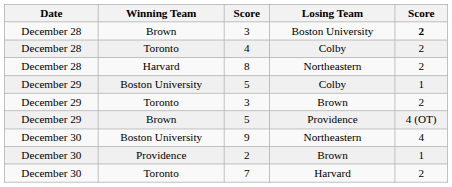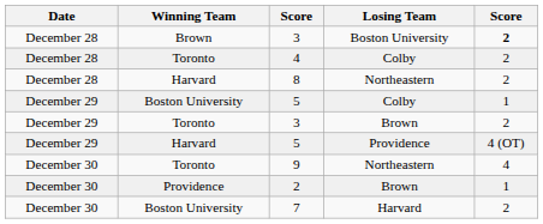 <table class="wikitable sortable" style="text-align:center" cellpadding=2 cellspacing=2 width =40%>
 <tr>
 <th>Date</th>
 <th>Winning Team</th>
 <th>Score</th>
 <th>Losing Team</th>
 <th>Score</th>
 </tr>
 <tr>
 <td>December 28</td>
 <td>Brown</td>
 <td>3</td>
 <td>Boston University</td>
 <td><strong>2</strong></td>
 </tr>
 <tr bgcolor=f0f0f0>
 <td>December 28</td>
 <td>Toronto</td>
 <td>4</td>
 <td>Colby</td>
 <td>2</td>
 </tr>
 <tr>
 <td>December 28</td>
 <td>Harvard</td>
 <td>8</td>
 <td>Northeastern</td>
 <td>2</td>
 </tr>
 <tr bgcolor=f0f0f0>
 <td>December 29</td>
 <td>Boston University</td>
 <td>5</td>
 <td>Colby</td>
 <td>1</td>
 </tr>
 <tr>
 <td>December 29</td>
 <td>Toronto</td>
 <td>3</td>
 <td>Brown</td>
 <td>2</td>
 </tr>
 <tr bgcolor=f0f0f0>
 <td>December 29</td>
-<td>Brown</td>
+<td>Harvard</td>
 <td>5</td>
 <td>Providence</td>
 <td>4 (OT)</td>
 </tr>
 <tr>
 <td>December 30</td>
-<td>Boston University</td>
+<td>Toronto</td>
 <td>9</td>
 <td>Northeastern</td>
 <td>4</td>
 </tr>
 <tr bgcolor=f0f0f0>
 <td>December 30</td>
 <td>Providence</td>
 <td>2</td>
 <td>Brown</td>
 <td>1</td>
 </tr>
 <tr>
 <td>December 30</td>
-<td>Toronto</td>
+<td>Boston University</td>
 <td>7</td>
 <td>Harvard</td>
 <td>2</td>
 </tr>
 </table>
